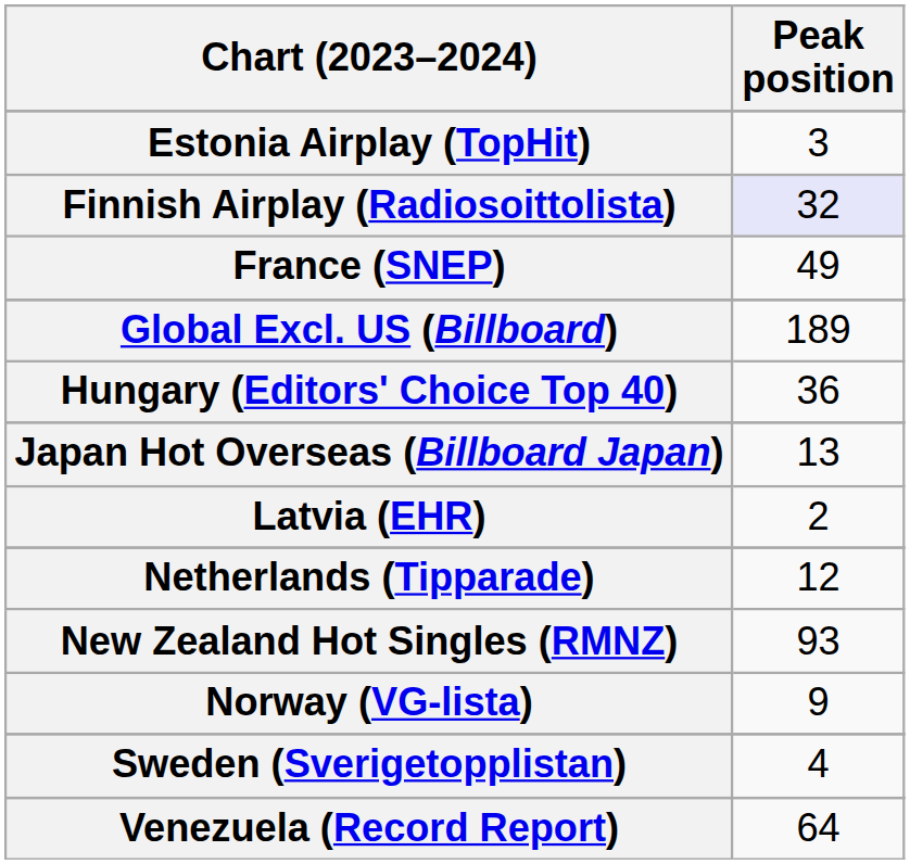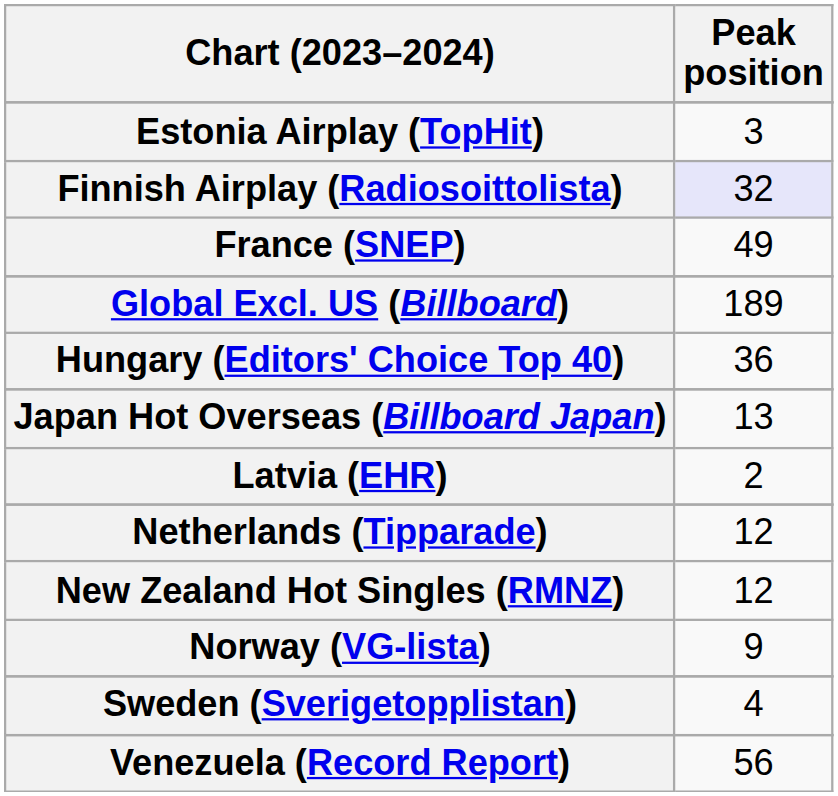 <table class="wikitable sortable plainrowheaders" style="text-align:center">
 <tr>
 <th scope="col">Chart (2023–2024)</th>
 <th scope="col">Peak<br>position</th>
 </tr>
 <tr>
 </tr>
 <tr>
 <th scope="row">Estonia Airplay (<a href='#'>TopHit</a>)</th>
 <td>3</td>
 </tr>
 <tr>
 <th scope="row">Finnish Airplay (<a href='#'>Radiosoittolista</a>)</th>
 <td style="background: lavender;">32</td>
 </tr>
 <tr>
 <th scope="row">France (<a href='#'>SNEP</a>)</th>
 <td>49</td>
 </tr>
 <tr>
 </tr>
 <tr>
 <th scope="row"><a href='#'>Global Excl. US</a> (<em><a href='#'>Billboard</a></em>)</th>
 <td>189</td>
 </tr>
 <tr>
 <th scope="row">Hungary (<a href='#'>Editors' Choice Top 40</a>)</th>
 <td>36</td>
 </tr>
 <tr>
 </tr>
 <tr>
 <th scope="row">Japan Hot Overseas (<em><a href='#'>Billboard Japan</a></em>)</th>
 <td>13</td>
 </tr>
 <tr>
 <th scope="row">Latvia (<a href='#'>EHR</a>)</th>
 <td>2</td>
 </tr>
 <tr>
 </tr>
 <tr>
 <th scope="row">Netherlands (<a href='#'>Tipparade</a>)</th>
 <td>12</td>
 </tr>
 <tr>
 <th scope="row">New Zealand Hot Singles (<a href='#'>RMNZ</a>)</th>
-<td>93</td>
+<td>12</td>
 </tr>
 <tr>
 <th scope="row">Norway (<a href='#'>VG-lista</a>)</th>
 <td>9</td>
 </tr>
 <tr>
 </tr>
 <tr>
 <th scope="row">Sweden (<a href='#'>Sverigetopplistan</a>)</th>
 <td>4</td>
 </tr>
 <tr>
 </tr>
 <tr>
 </tr>
 <tr>
 </tr>
 <tr>
 </tr>
 <tr>
 </tr>
 <tr>
 <th scope="row">Venezuela (<a href='#'>Record Report</a>)</th>
-<td>64</td>
+<td>56</td>
 </tr>
 </table>
